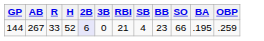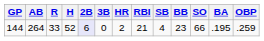 <table class="wikitable">
 <tr>
 <th><a href='#'>GP</a></th>
 <th><a href='#'>AB</a></th>
 <th><a href='#'>R</a></th>
 <th><a href='#'>H</a></th>
 <th><a href='#'>2B</a></th>
 <th><a href='#'>3B</a></th>
+<th><a href='#'>HR</a></th>
 <th><a href='#'>RBI</a></th>
 <th><a href='#'>SB</a></th>
 <th><a href='#'>BB</a></th>
 <th><a href='#'>SO</a></th>
 <th><a href='#'>BA</a></th>
 <th><a href='#'>OBP</a></th>
 </tr>
 <tr align=center>
 <td>144</td>
-<td>267</td>
+<td>264</td>
 <td>33</td>
 <td>52</td>
 <td style="background: lavender;">6</td>
 <td>0</td>
+<td>2</td>
 <td>21</td>
 <td>4</td>
 <td>23</td>
 <td>66</td>
 <td>.195</td>
 <td>.259</td>
 </tr>
 </table>
